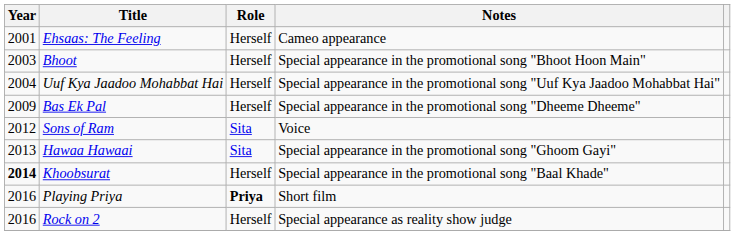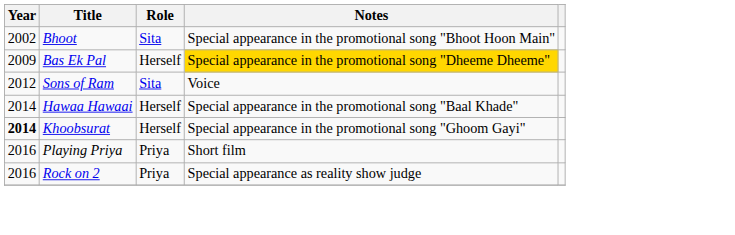 <table class="wikitable sortable">
 <tr>
 <th>Year</th>
 <th>Title</th>
 <th>Role</th>
 <th class="unsortable">Notes</th>
 <th class="unsortable"></th>
 </tr>
 <tr>
-<td>2001</td>
-<td><em><a href='#'>Ehsaas: The Feeling</a></em></td>
-<td>Herself</td>
-<td>Cameo appearance</td>
-<td style="text-align:center;"></td>
-</tr>
-<tr>
-<td>2003</td>
+<td>2002</td>
 <td><em><a href='#'>Bhoot</a></em></td>
-<td>Herself</td>
+<td><a href='#'>Sita</a></td>
 <td>Special appearance in the promotional song "Bhoot Hoon Main"</td>
-<td style="text-align:center;"></td>
-</tr>
-<tr>
-<td>2004</td>
-<td><em>Uuf Kya Jaadoo Mohabbat Hai</em></td>
-<td>Herself</td>
-<td>Special appearance in the promotional song "Uuf Kya Jaadoo Mohabbat Hai"</td>
 <td style="text-align:center;"></td>
 </tr>
 <tr>
 <td>2009</td>
 <td><em><a href='#'>Bas Ek Pal</a></em></td>
 <td>Herself</td>
-<td>Special appearance in the promotional song "Dheeme Dheeme"</td>
+<td style="background: gold;">Special appearance in the promotional song "Dheeme Dheeme"</td>
 <td style="text-align:center;"></td>
 </tr>
 <tr>
 <td>2012</td>
 <td><em><a href='#'>Sons of Ram</a></em></td>
 <td><a href='#'>Sita</a></td>
 <td>Voice</td>
 <td style="text-align:center;"></td>
 </tr>
 <tr>
-<td>2013</td>
+<td>2014</td>
 <td><em><a href='#'>Hawaa Hawaai</a></em></td>
-<td><a href='#'>Sita</a></td>
-<td>Special appearance in the promotional song "Ghoom Gayi"</td>
+<td>Herself</td>
+<td>Special appearance in the promotional song "Baal Khade"</td>
 <td style="text-align:center;"></td>
 </tr>
 <tr>
 <td><strong>2014</strong></td>
 <td><em><a href='#'>Khoobsurat</a></em></td>
 <td>Herself</td>
-<td>Special appearance in the promotional song "Baal Khade"</td>
+<td>Special appearance in the promotional song "Ghoom Gayi"</td>
 <td style="text-align:center;"></td>
 </tr>
 <tr>
 <td>2016</td>
 <td><em>Playing Priya</em></td>
-<td><strong>Priya</strong></td>
+<td>Priya</td>
 <td>Short film</td>
 <td></td>
 </tr>
 <tr>
 <td>2016</td>
 <td><em><a href='#'>Rock on 2</a></em></td>
-<td>Herself</td>
+<td>Priya</td>
 <td>Special appearance as reality show judge</td>
 <td></td>
 </tr>
 <tr>
 </tr>
 </table>
